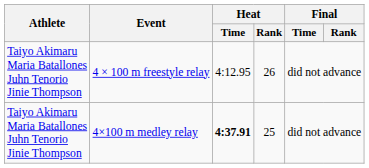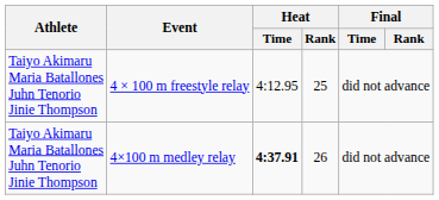 <table class="wikitable" style="text-align:center; font-size:90%">
 <tr>
 <th rowspan=2>Athlete</th>
 <th rowspan=2>Event</th>
 <th colspan=2>Heat</th>
 <th colspan=2>Final</th>
 </tr>
 <tr style="font-size:95%">
 <th>Time</th>
 <th>Rank</th>
 <th>Time</th>
 <th>Rank</th>
 </tr>
 <tr>
 <td align=left><a href='#'>Taiyo Akimaru</a><br><a href='#'>Maria Batallones</a><br><a href='#'>Juhn Tenorio</a><br><a href='#'>Jinie Thompson</a></td>
 <td align=left><a href='#'>4 × 100 m freestyle relay</a></td>
 <td>4:12.95</td>
-<td>26</td>
+<td>25</td>
 <td colspan=2>did not advance</td>
 </tr>
 <tr>
 <td align=left><a href='#'>Taiyo Akimaru</a><br><a href='#'>Maria Batallones</a><br><a href='#'>Juhn Tenorio</a><br><a href='#'>Jinie Thompson</a></td>
 <td align=left><a href='#'>4×100 m medley relay</a></td>
 <td><strong>4:37.91</strong></td>
-<td>25</td>
+<td>26</td>
 <td colspan=2>did not advance</td>
 </tr>
 </table>
